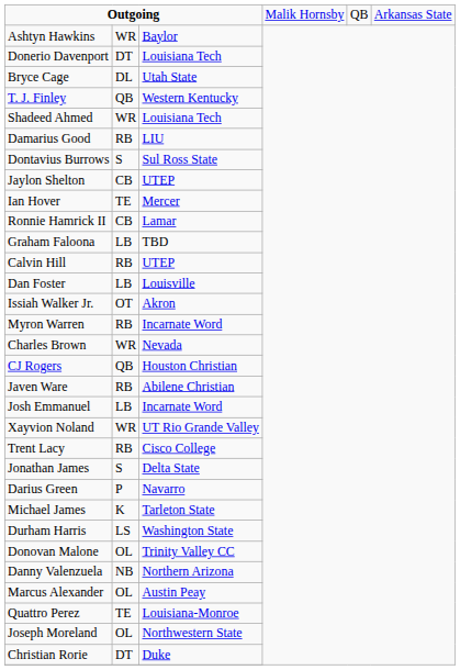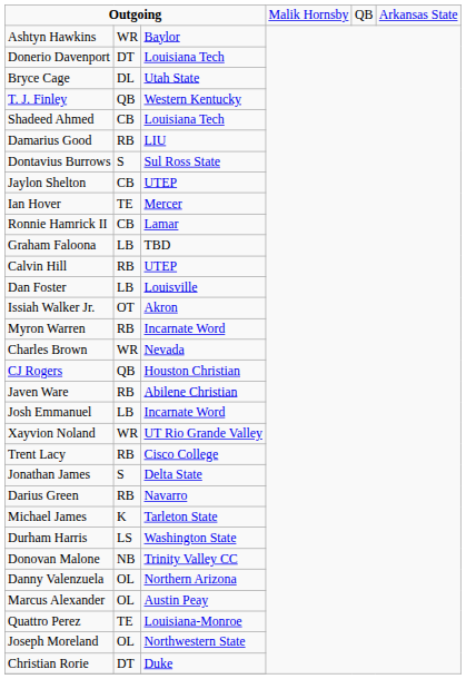 <table class="wikitable">
 <tr>
 <td align="center" Colspan="3"><strong>Outgoing</strong><br></td>
 <td><a href='#'>Malik Hornsby</a></td>
 <td>QB</td>
 <td><a href='#'>Arkansas State</a></td>
 </tr>
 <tr>
 <td>Ashtyn Hawkins</td>
 <td>WR</td>
 <td><a href='#'>Baylor</a></td>
 </tr>
 <tr>
 <td>Donerio Davenport</td>
 <td>DT</td>
 <td><a href='#'>Louisiana Tech</a></td>
 </tr>
 <tr>
 <td>Bryce Cage</td>
 <td>DL</td>
 <td><a href='#'>Utah State</a></td>
 </tr>
 <tr>
 <td><a href='#'>T. J. Finley</a></td>
 <td>QB</td>
 <td><a href='#'>Western Kentucky</a></td>
 </tr>
 <tr>
 <td>Shadeed Ahmed</td>
-<td>WR</td>
+<td>CB</td>
 <td><a href='#'>Louisiana Tech</a></td>
 </tr>
 <tr>
 <td>Damarius Good</td>
 <td>RB</td>
 <td><a href='#'>LIU</a></td>
 </tr>
 <tr>
 <td>Dontavius Burrows</td>
 <td>S</td>
 <td><a href='#'>Sul Ross State</a></td>
 </tr>
 <tr>
 <td>Jaylon Shelton</td>
 <td>CB</td>
 <td><a href='#'>UTEP</a></td>
 </tr>
 <tr>
 <td>Ian Hover</td>
 <td>TE</td>
 <td><a href='#'>Mercer</a></td>
 </tr>
 <tr>
 <td>Ronnie Hamrick II</td>
 <td>CB</td>
 <td><a href='#'>Lamar</a></td>
 </tr>
 <tr>
 <td>Graham Faloona</td>
 <td>LB</td>
 <td>TBD</td>
 </tr>
 <tr>
 <td>Calvin Hill</td>
 <td>RB</td>
 <td><a href='#'>UTEP</a></td>
 </tr>
 <tr>
 <td>Dan Foster</td>
 <td>LB</td>
 <td><a href='#'>Louisville</a></td>
 </tr>
 <tr>
 <td>Issiah Walker Jr.</td>
 <td>OT</td>
 <td><a href='#'>Akron</a></td>
 </tr>
 <tr>
 <td>Myron Warren</td>
 <td>RB</td>
 <td><a href='#'>Incarnate Word</a></td>
 </tr>
 <tr>
 <td>Charles Brown</td>
 <td>WR</td>
 <td><a href='#'>Nevada</a></td>
 </tr>
 <tr>
 <td><a href='#'>CJ Rogers</a></td>
 <td>QB</td>
 <td><a href='#'>Houston Christian</a></td>
 </tr>
 <tr>
 <td>Javen Ware</td>
 <td>RB</td>
 <td><a href='#'>Abilene Christian</a></td>
 </tr>
 <tr>
 <td>Josh Emmanuel</td>
 <td>LB</td>
 <td><a href='#'>Incarnate Word</a></td>
 </tr>
 <tr>
 <td>Xayvion Noland</td>
 <td>WR</td>
 <td><a href='#'>UT Rio Grande Valley</a></td>
 </tr>
 <tr>
 <td>Trent Lacy</td>
 <td>RB</td>
 <td><a href='#'>Cisco College</a></td>
 </tr>
 <tr>
 <td>Jonathan James</td>
 <td>S</td>
 <td><a href='#'>Delta State</a></td>
 </tr>
 <tr>
 <td>Darius Green</td>
-<td>P</td>
+<td>RB</td>
 <td><a href='#'>Navarro</a></td>
 </tr>
 <tr>
 <td>Michael James</td>
 <td>K</td>
 <td><a href='#'>Tarleton State</a></td>
 </tr>
 <tr>
 <td>Durham Harris</td>
 <td>LS</td>
 <td><a href='#'>Washington State</a></td>
 </tr>
 <tr>
 <td>Donovan Malone</td>
-<td>OL</td>
+<td>NB</td>
 <td><a href='#'>Trinity Valley CC</a></td>
 </tr>
 <tr>
 <td>Danny Valenzuela</td>
-<td>NB</td>
+<td>OL</td>
 <td><a href='#'>Northern Arizona</a></td>
 </tr>
 <tr>
 <td>Marcus Alexander</td>
 <td>OL</td>
 <td><a href='#'>Austin Peay</a></td>
 </tr>
 <tr>
 <td>Quattro Perez</td>
 <td>TE</td>
 <td><a href='#'>Louisiana-Monroe</a></td>
 </tr>
 <tr>
 <td>Joseph Moreland</td>
 <td>OL</td>
 <td><a href='#'>Northwestern State</a></td>
 </tr>
 <tr>
 <td>Christian Rorie</td>
 <td>DT</td>
 <td><a href='#'>Duke</a></td>
 </tr>
 <tr>
 </tr>
 </table>
